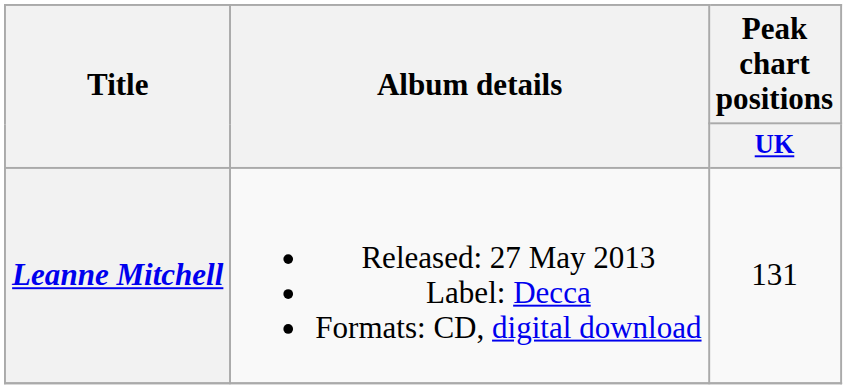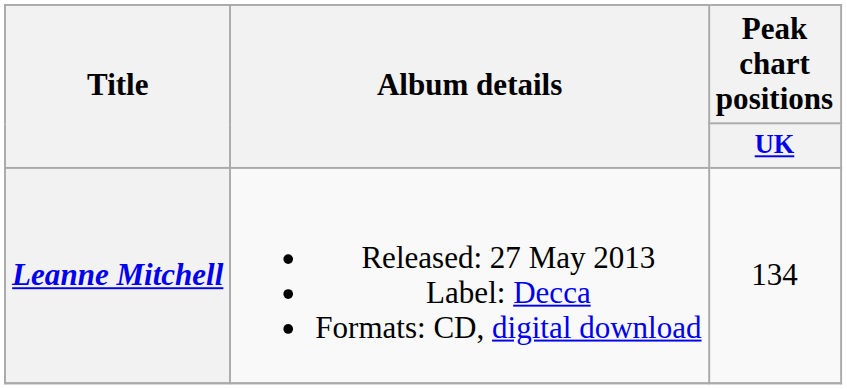 <table class="wikitable plainrowheaders" style="text-align:center;">
 <tr>
 <th scope="col" rowspan="2">Title</th>
 <th scope="col" rowspan="2">Album details</th>
 <th scope="col" colspan="1">Peak chart positions</th>
 </tr>
 <tr>
 <th scope="col" style="width:3em;font-size:85%;"><a href='#'>UK</a></th>
 </tr>
 <tr>
 <th scope="row"><em><a href='#'>Leanne Mitchell</a></em></th>
 <td><br><ul><li>Released: 27 May 2013</li><li>Label: <a href='#'>Decca</a></li><li>Formats: CD, <a href='#'>digital download</a></li></ul></td>
-<td>131</td>
+<td>134</td>
 </tr>
 <tr>
 </tr>
 </table>
